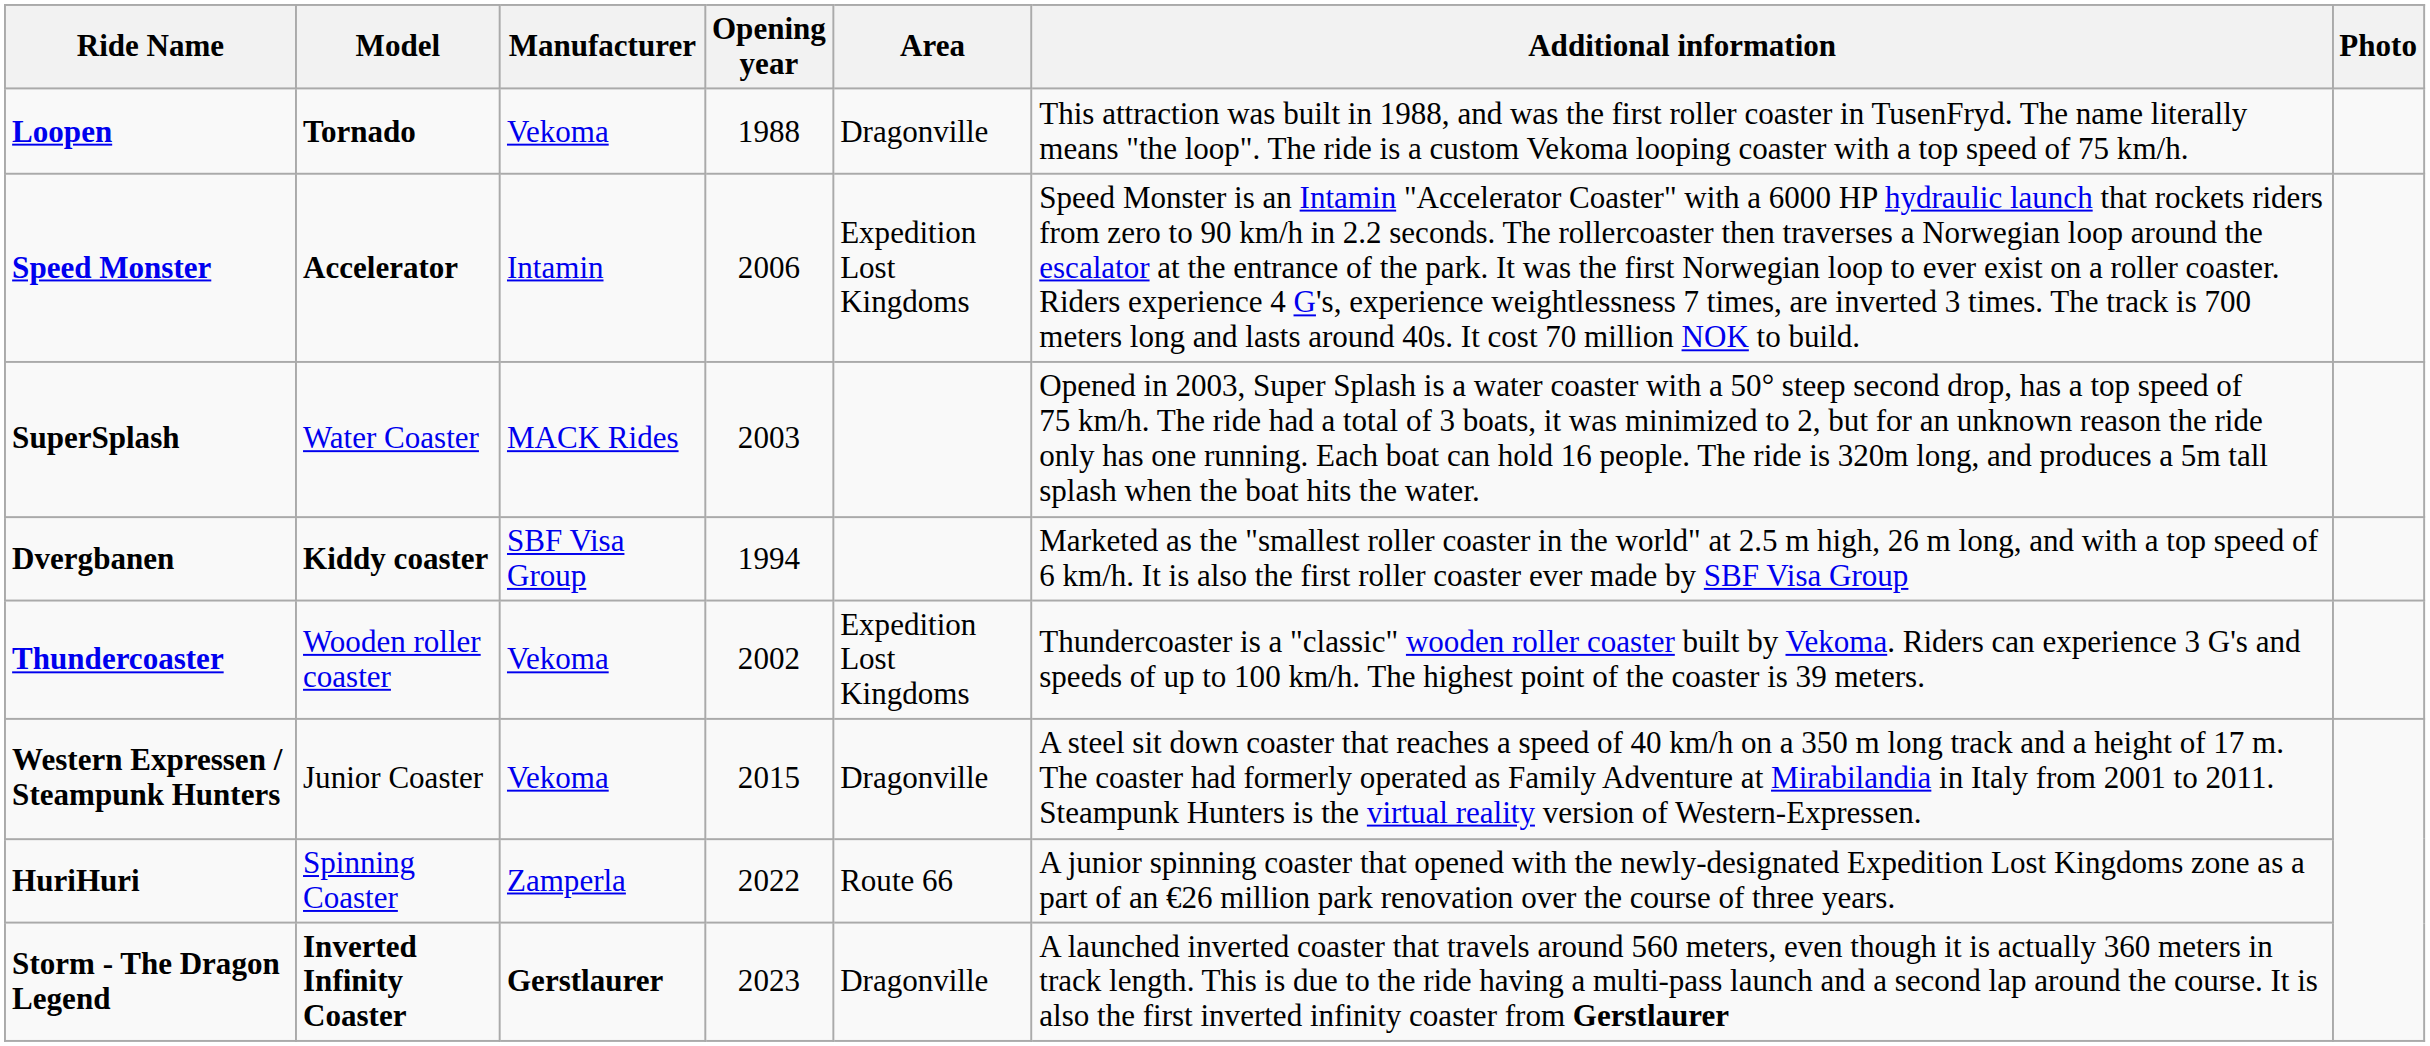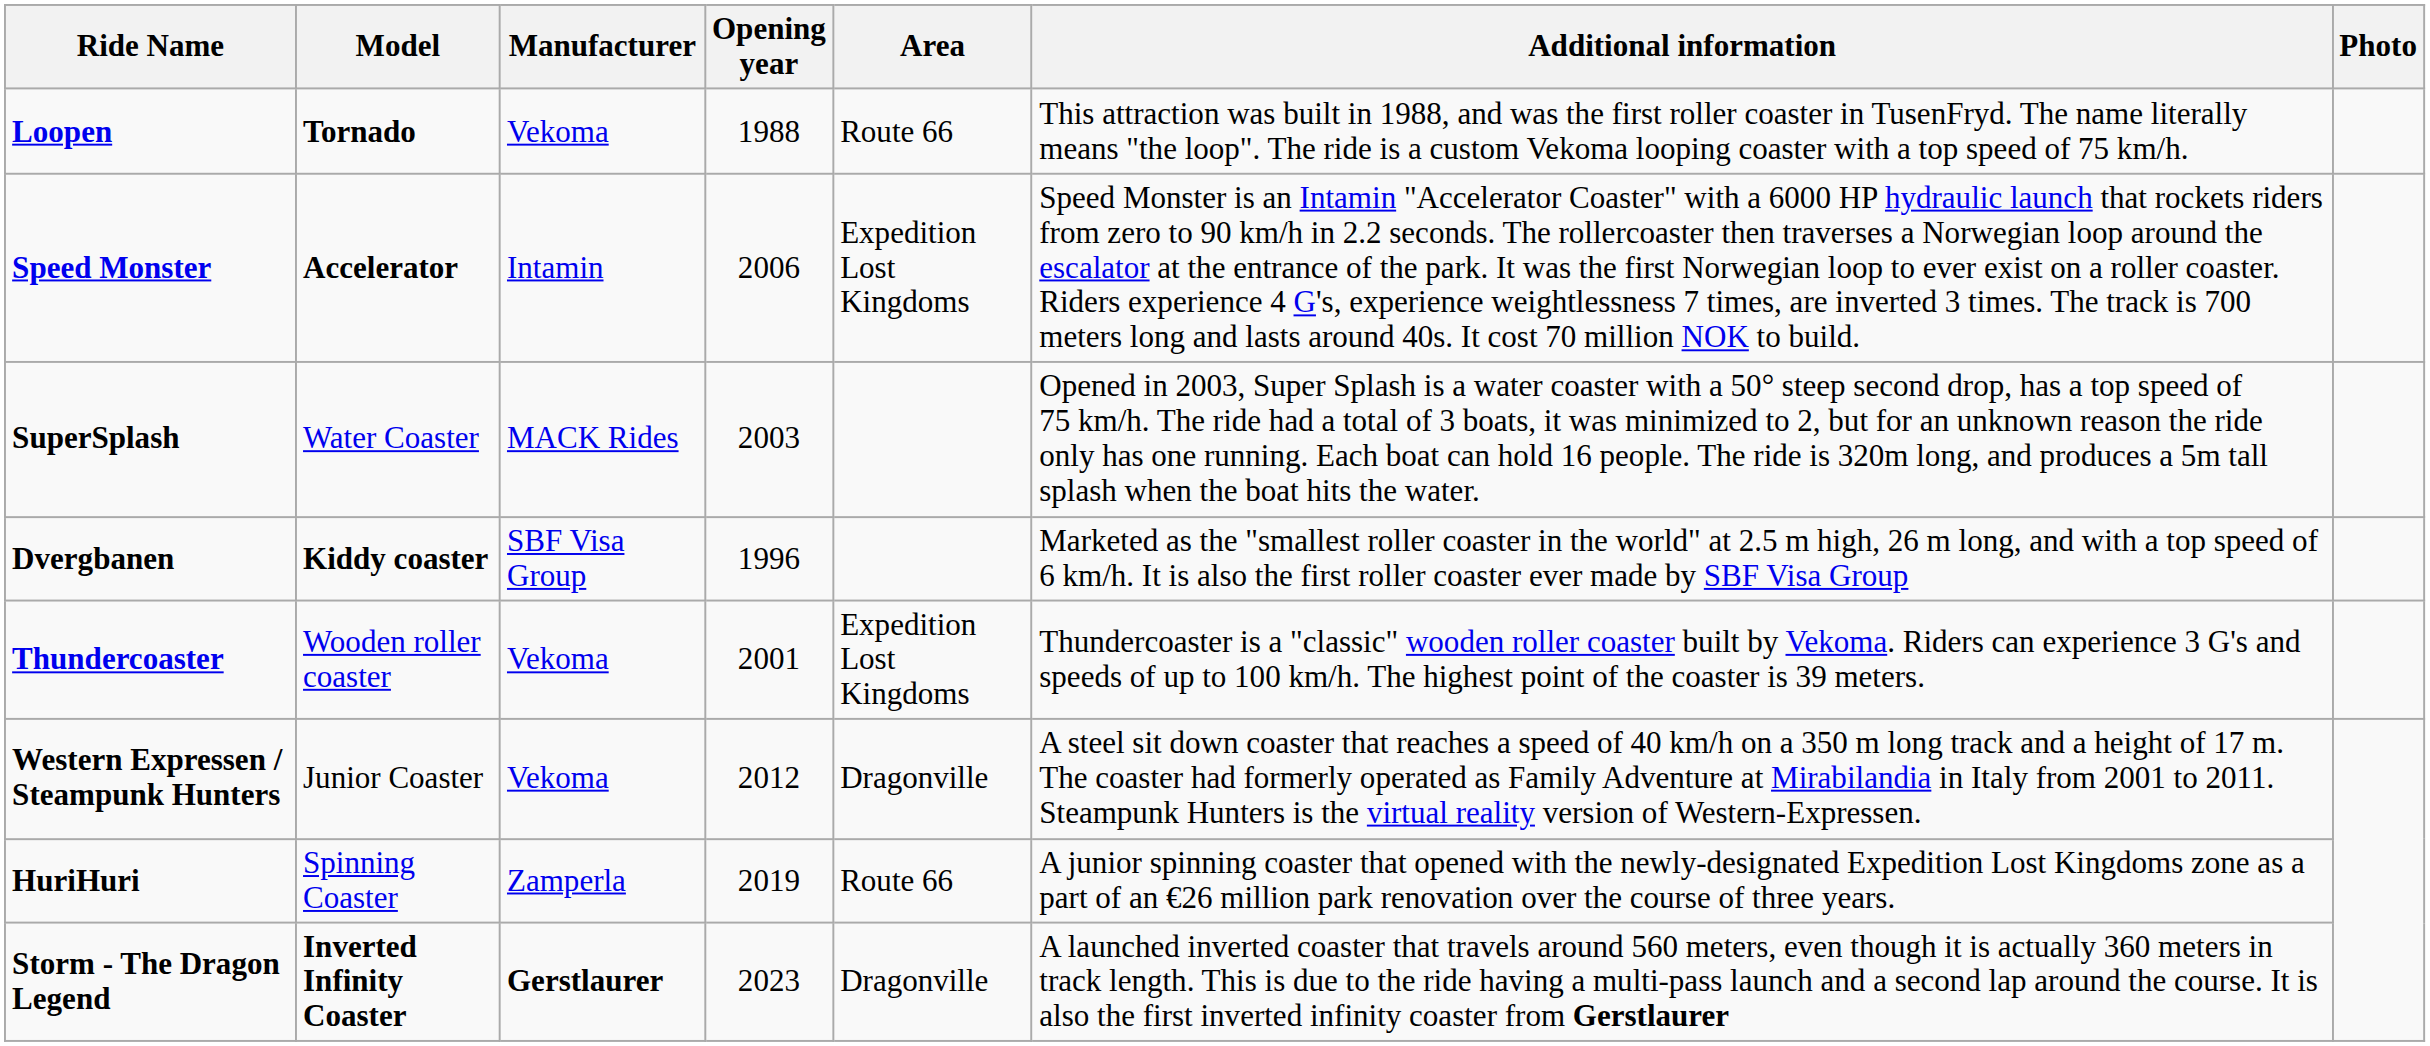 <table class="wikitable">
 <tr>
 <th>Ride Name</th>
 <th>Model</th>
 <th>Manufacturer</th>
 <th>Opening<br>year</th>
 <th>Area</th>
 <th>Additional information</th>
 <th>Photo</th>
 </tr>
 <tr>
 <td><strong><a href='#'>Loopen</a></strong></td>
 <td><strong>Tornado</strong></td>
 <td><a href='#'>Vekoma</a></td>
 <td align="center">1988</td>
-<td>Dragonville</td>
+<td>Route 66</td>
 <td>This attraction was built in 1988, and was the first roller coaster in TusenFryd. The name literally means "the loop". The ride is a custom Vekoma looping coaster with a top speed of 75 km/h.</td>
 <td></td>
 </tr>
 <tr>
 <td><strong><a href='#'>Speed Monster</a></strong></td>
 <td><strong>Accelerator</strong></td>
 <td><a href='#'>Intamin</a></td>
 <td align="center">2006</td>
 <td>Expedition Lost Kingdoms</td>
 <td>Speed Monster is an <a href='#'>Intamin</a> "Accelerator Coaster" with a 6000 HP <a href='#'>hydraulic launch</a> that rockets riders from zero to 90 km/h in 2.2 seconds. The rollercoaster then traverses a Norwegian loop around the <a href='#'>escalator</a> at the entrance of the park. It was the first Norwegian loop to ever exist on a roller coaster. Riders experience 4 <a href='#'>G</a>'s, experience weightlessness 7 times, are inverted 3 times. The track is 700 meters long and lasts around 40s. It cost 70 million <a href='#'>NOK</a> to build.</td>
 </tr>
 <tr>
 <td><strong>SuperSplash</strong></td>
 <td><a href='#'>Water Coaster</a></td>
 <td><a href='#'>MACK Rides</a></td>
 <td align="center">2003</td>
 <td></td>
 <td>Opened in 2003, Super Splash is a water coaster with a 50° steep second drop, has a top speed of 75 km/h. The ride had a total of 3 boats, it was minimized to 2, but for an unknown reason the ride only has one running. Each boat can hold 16 people. The ride is 320m long, and produces a 5m tall splash when the boat hits the water.</td>
 <td></td>
 </tr>
 <tr>
 <td><strong>Dvergbanen</strong></td>
 <td><strong>Kiddy coaster</strong></td>
 <td><a href='#'>SBF Visa Group</a></td>
-<td align="center">1994</td>
+<td align="center">1996</td>
 <td></td>
 <td>Marketed as the "smallest roller coaster in the world" at 2.5 m high, 26 m long, and with a top speed of 6 km/h. It is also the first roller coaster ever made by <a href='#'>SBF Visa Group</a></td>
 <td></td>
 </tr>
 <tr>
 <td><strong><a href='#'>Thundercoaster</a></strong></td>
 <td><a href='#'>Wooden roller coaster</a></td>
 <td><a href='#'>Vekoma</a></td>
-<td align="center">2002</td>
+<td align="center">2001</td>
 <td>Expedition Lost Kingdoms</td>
 <td>Thundercoaster is a "classic" <a href='#'>wooden roller coaster</a> built by <a href='#'>Vekoma</a>. Riders can experience 3 G's and speeds of up to 100 km/h. The highest point of the coaster is 39 meters.</td>
 <td></td>
 </tr>
 <tr>
 <td><strong>Western Expressen / Steampunk Hunters</strong></td>
 <td>Junior Coaster</td>
 <td><a href='#'>Vekoma</a></td>
-<td align="center">2015</td>
+<td align="center">2012</td>
 <td>Dragonville</td>
 <td>A steel sit down coaster that reaches a speed of 40 km/h on a 350 m long track and a height of 17 m. The coaster had formerly operated as Family Adventure at <a href='#'>Mirabilandia</a> in Italy from 2001 to 2011. Steampunk Hunters is the <a href='#'>virtual reality</a> version of Western-Expressen.</td>
 </tr>
 <tr>
 <td><strong>HuriHuri</strong></td>
 <td><a href='#'>Spinning Coaster</a></td>
 <td><a href='#'>Zamperla</a></td>
-<td align="center">2022</td>
+<td align="center">2019</td>
 <td>Route 66</td>
 <td>A junior spinning coaster that opened with the newly-designated Expedition Lost Kingdoms zone as a part of an €26 million park renovation over the course of three years.</td>
 </tr>
 <tr>
 <td><strong>Storm - The Dragon Legend</strong></td>
 <td><strong>Inverted Infinity Coaster</strong></td>
 <td><strong>Gerstlaurer</strong></td>
 <td align="center">2023</td>
 <td>Dragonville</td>
 <td>A launched inverted coaster that travels around 560 meters, even though it is actually 360 meters in track length. This is due to the ride having a multi-pass launch and a second lap around the course. It is also the first inverted infinity coaster from <strong>Gerstlaurer</strong></td>
 </tr>
 </table>
